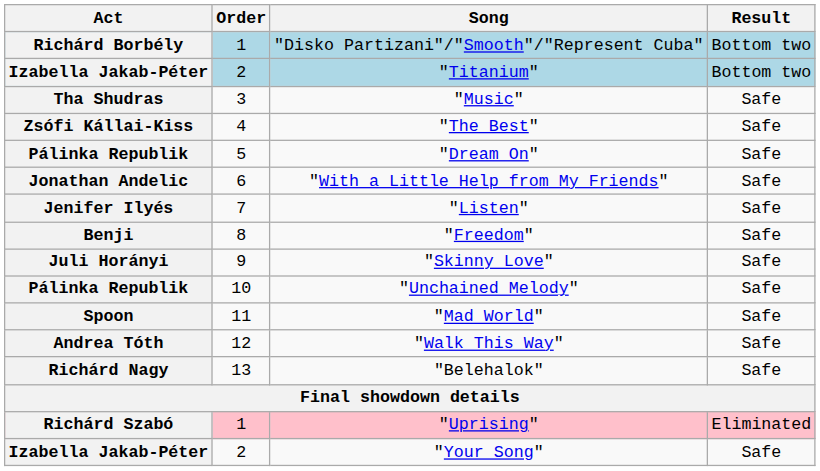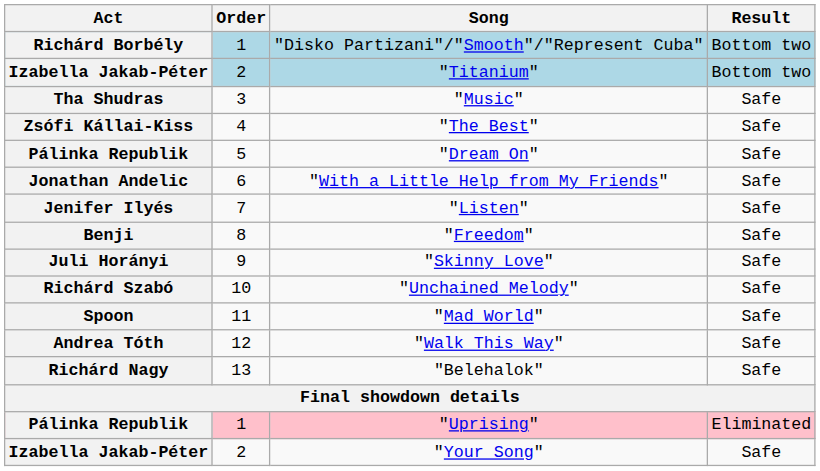 <table class="wikitable" style="text-align:center;">
 <tr>
 <th scope="col">Act</th>
 <th scope="col">Order</th>
 <th scope="col">Song</th>
 <th scope="col">Result</th>
 </tr>
 <tr bgcolor="lightblue">
 <th scope="row">Richárd Borbély</th>
 <td>1</td>
 <td>"Disko Partizani"/"<a href='#'>Smooth</a>"/"Represent Cuba"</td>
 <td>Bottom two</td>
 </tr>
 <tr bgcolor="lightblue">
 <th scope="row">Izabella Jakab-Péter</th>
 <td>2</td>
 <td>"<a href='#'>Titanium</a>"</td>
 <td>Bottom two</td>
 </tr>
 <tr>
 <th scope="row">Tha Shudras</th>
 <td>3</td>
 <td>"<a href='#'>Music</a>"</td>
 <td>Safe</td>
 </tr>
 <tr>
 <th scope="row">Zsófi Kállai-Kiss</th>
 <td>4</td>
 <td>"<a href='#'>The Best</a>"</td>
 <td>Safe</td>
 </tr>
 <tr>
 <th scope="row">Pálinka Republik</th>
 <td>5</td>
 <td>"<a href='#'>Dream On</a>"</td>
 <td>Safe</td>
 </tr>
 <tr>
 <th scope="row">Jonathan Andelic</th>
 <td>6</td>
 <td>"<a href='#'>With a Little Help from My Friends</a>"</td>
 <td>Safe</td>
 </tr>
 <tr>
 <th scope="row">Jenifer Ilyés</th>
 <td>7</td>
 <td>"<a href='#'>Listen</a>"</td>
 <td>Safe</td>
 </tr>
 <tr>
 <th scope="row">Benji</th>
 <td>8</td>
 <td>"<a href='#'>Freedom</a>"</td>
 <td>Safe</td>
 </tr>
 <tr>
 <th scope="row">Juli Horányi</th>
 <td>9</td>
 <td>"<a href='#'>Skinny Love</a>"</td>
 <td>Safe</td>
 </tr>
 <tr>
-<th scope="row">Pálinka Republik</th>
+<th scope="row">Richárd Szabó</th>
 <td>10</td>
 <td>"<a href='#'>Unchained Melody</a>"</td>
 <td>Safe</td>
 </tr>
 <tr>
 <th scope="row">Spoon</th>
 <td>11</td>
 <td>"<a href='#'>Mad World</a>"</td>
 <td>Safe</td>
 </tr>
 <tr>
 <th scope="row">Andrea Tóth</th>
 <td>12</td>
 <td>"<a href='#'>Walk This Way</a>"</td>
 <td>Safe</td>
 </tr>
 <tr>
 <th scope="row">Richárd Nagy</th>
 <td>13</td>
 <td>"Belehalok"</td>
 <td>Safe</td>
 </tr>
 <tr>
 <th scope="col" colspan="6">Final showdown details</th>
 </tr>
 <tr bgcolor="pink">
-<th scope="row">Richárd Szabó</th>
+<th scope="row">Pálinka Republik</th>
 <td>1</td>
 <td>"<a href='#'>Uprising</a>"</td>
 <td>Eliminated</td>
 </tr>
 <tr>
 <th scope="row">Izabella Jakab-Péter</th>
 <td>2</td>
 <td>"<a href='#'>Your Song</a>"</td>
 <td>Safe</td>
 </tr>
 </table>
